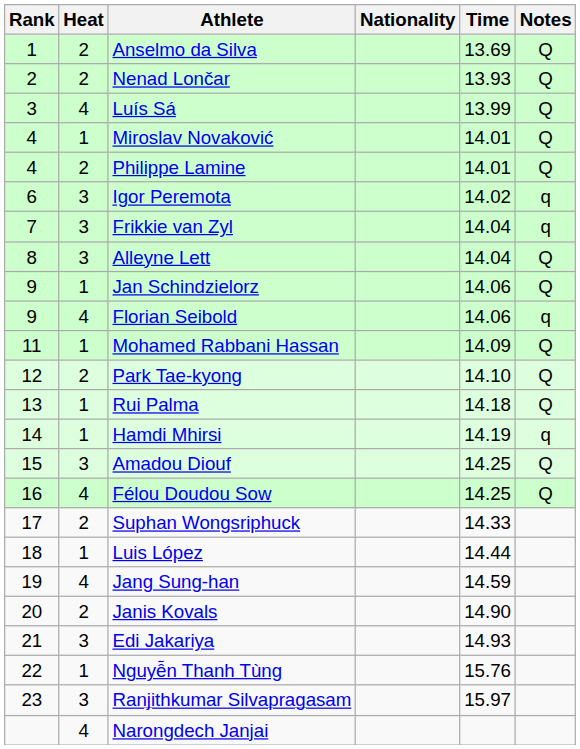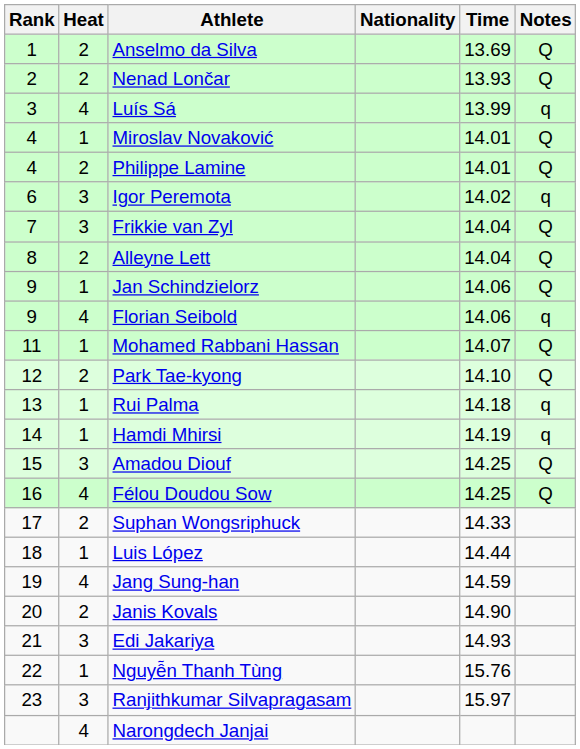 <table class="wikitable sortable" style="text-align:center;font-size:95%">
 <tr>
 <th>Rank</th>
 <th>Heat</th>
 <th>Athlete</th>
 <th>Nationality</th>
 <th>Time</th>
 <th>Notes</th>
 </tr>
 <tr bgcolor=ccffcc>
 <td>1</td>
 <td>2</td>
 <td align="left"><a href='#'>Anselmo da Silva</a></td>
 <td align=left></td>
 <td>13.69</td>
 <td>Q</td>
 </tr>
 <tr bgcolor=ccffcc>
 <td>2</td>
 <td>2</td>
 <td align="left"><a href='#'>Nenad Lončar</a></td>
 <td align=left></td>
 <td>13.93</td>
 <td>Q</td>
 </tr>
 <tr bgcolor=ccffcc>
 <td>3</td>
 <td>4</td>
 <td align="left"><a href='#'>Luís Sá</a></td>
 <td align=left></td>
 <td>13.99</td>
-<td>Q</td>
+<td>q</td>
 </tr>
 <tr bgcolor=ccffcc>
 <td>4</td>
 <td>1</td>
 <td align="left"><a href='#'>Miroslav Novaković</a></td>
 <td align=left></td>
 <td>14.01</td>
 <td>Q</td>
 </tr>
 <tr bgcolor=ccffcc>
 <td>4</td>
 <td>2</td>
 <td align="left"><a href='#'>Philippe Lamine</a></td>
 <td align=left></td>
 <td>14.01</td>
 <td>Q</td>
 </tr>
 <tr bgcolor=ccffcc>
 <td>6</td>
 <td>3</td>
 <td align="left"><a href='#'>Igor Peremota</a></td>
 <td align=left></td>
 <td>14.02</td>
 <td>q</td>
 </tr>
 <tr bgcolor=ccffcc>
 <td>7</td>
 <td>3</td>
 <td align="left"><a href='#'>Frikkie van Zyl</a></td>
 <td align=left></td>
 <td>14.04</td>
-<td>q</td>
+<td>Q</td>
 </tr>
 <tr bgcolor=ccffcc>
 <td>8</td>
-<td>3</td>
+<td>2</td>
 <td align="left"><a href='#'>Alleyne Lett</a></td>
 <td align=left></td>
 <td>14.04</td>
 <td>Q</td>
 </tr>
 <tr bgcolor=ccffcc>
 <td>9</td>
 <td>1</td>
 <td align="left"><a href='#'>Jan Schindzielorz</a></td>
 <td align=left></td>
 <td>14.06</td>
 <td>Q</td>
 </tr>
 <tr bgcolor=ccffcc>
 <td>9</td>
 <td>4</td>
 <td align="left"><a href='#'>Florian Seibold</a></td>
 <td align=left></td>
 <td>14.06</td>
 <td>q</td>
 </tr>
 <tr bgcolor=ccffcc>
 <td>11</td>
 <td>1</td>
 <td align="left"><a href='#'>Mohamed Rabbani Hassan</a></td>
 <td align=left></td>
-<td>14.09</td>
+<td>14.07</td>
 <td>Q</td>
 </tr>
 <tr bgcolor=ddffdd>
 <td>12</td>
 <td>2</td>
 <td align="left"><a href='#'>Park Tae-kyong</a></td>
 <td align=left></td>
 <td>14.10</td>
 <td>Q</td>
 </tr>
 <tr bgcolor=ddffdd>
 <td>13</td>
 <td>1</td>
 <td align="left"><a href='#'>Rui Palma</a></td>
 <td align=left></td>
 <td>14.18</td>
-<td>Q</td>
+<td>q</td>
 </tr>
 <tr bgcolor=ddffdd>
 <td>14</td>
 <td>1</td>
 <td align="left"><a href='#'>Hamdi Mhirsi</a></td>
 <td align=left></td>
 <td>14.19</td>
 <td>q</td>
 </tr>
 <tr bgcolor=ddffdd>
 <td>15</td>
 <td>3</td>
 <td align="left"><a href='#'>Amadou Diouf</a></td>
 <td align=left></td>
 <td>14.25</td>
 <td>Q</td>
 </tr>
 <tr bgcolor=ccffcc>
 <td>16</td>
 <td>4</td>
 <td align="left"><a href='#'>Félou Doudou Sow</a></td>
 <td align=left></td>
 <td>14.25</td>
 <td>Q</td>
 </tr>
 <tr>
 <td>17</td>
 <td>2</td>
 <td align="left"><a href='#'>Suphan Wongsriphuck</a></td>
 <td align=left></td>
 <td>14.33</td>
 <td></td>
 </tr>
 <tr>
 <td>18</td>
 <td>1</td>
 <td align="left"><a href='#'>Luis López</a></td>
 <td align=left></td>
 <td>14.44</td>
 <td></td>
 </tr>
 <tr>
 <td>19</td>
 <td>4</td>
 <td align="left"><a href='#'>Jang Sung-han</a></td>
 <td align=left></td>
 <td>14.59</td>
 <td></td>
 </tr>
 <tr>
 <td>20</td>
 <td>2</td>
 <td align="left"><a href='#'>Janis Kovals</a></td>
 <td align=left></td>
 <td>14.90</td>
 <td></td>
 </tr>
 <tr>
 <td>21</td>
 <td>3</td>
 <td align="left"><a href='#'>Edi Jakariya</a></td>
 <td align=left></td>
 <td>14.93</td>
 <td></td>
 </tr>
 <tr>
 <td>22</td>
 <td>1</td>
 <td align="left"><a href='#'>Nguyễn Thanh Tùng</a></td>
 <td align=left></td>
 <td>15.76</td>
 <td></td>
 </tr>
 <tr>
 <td>23</td>
 <td>3</td>
 <td align="left"><a href='#'>Ranjithkumar Silvapragasam</a></td>
 <td align=left></td>
 <td>15.97</td>
 <td></td>
 </tr>
 <tr>
 <td></td>
 <td>4</td>
 <td align="left"><a href='#'>Narongdech Janjai</a></td>
 <td align=left></td>
 <td></td>
 <td></td>
 </tr>
 </table>
